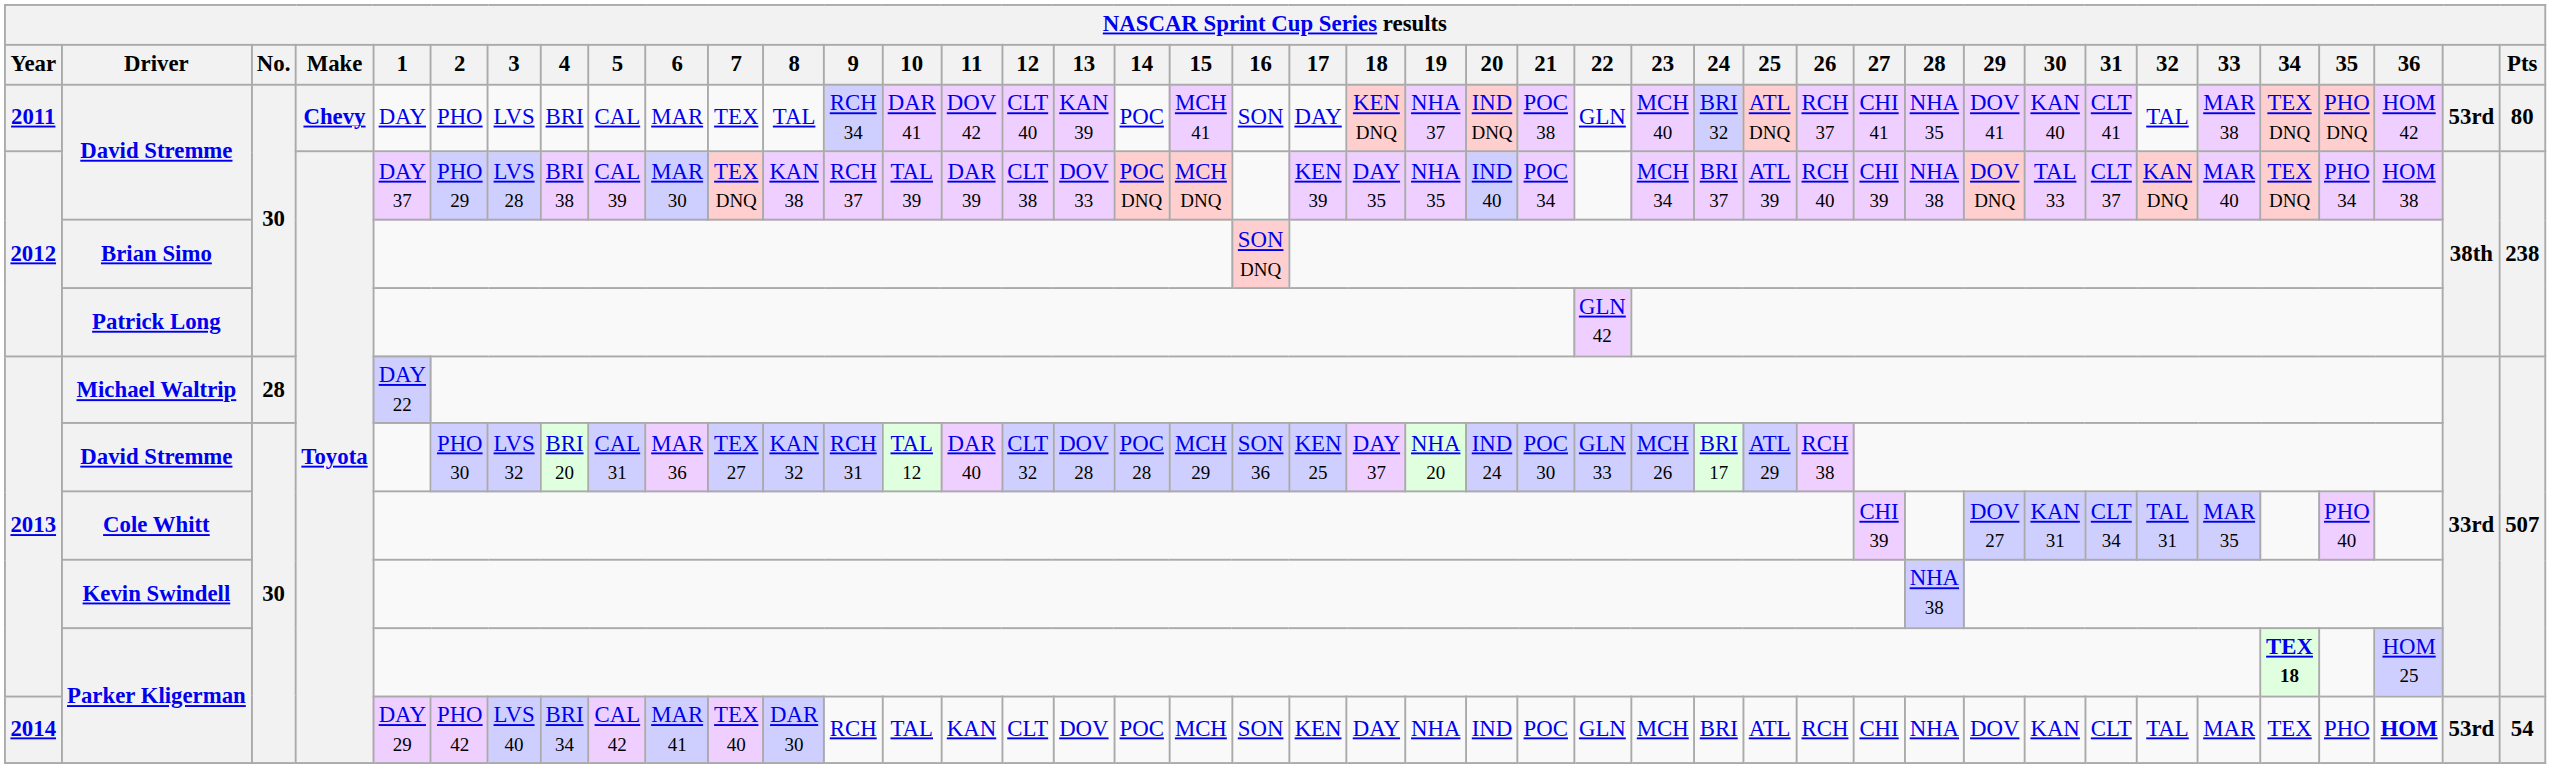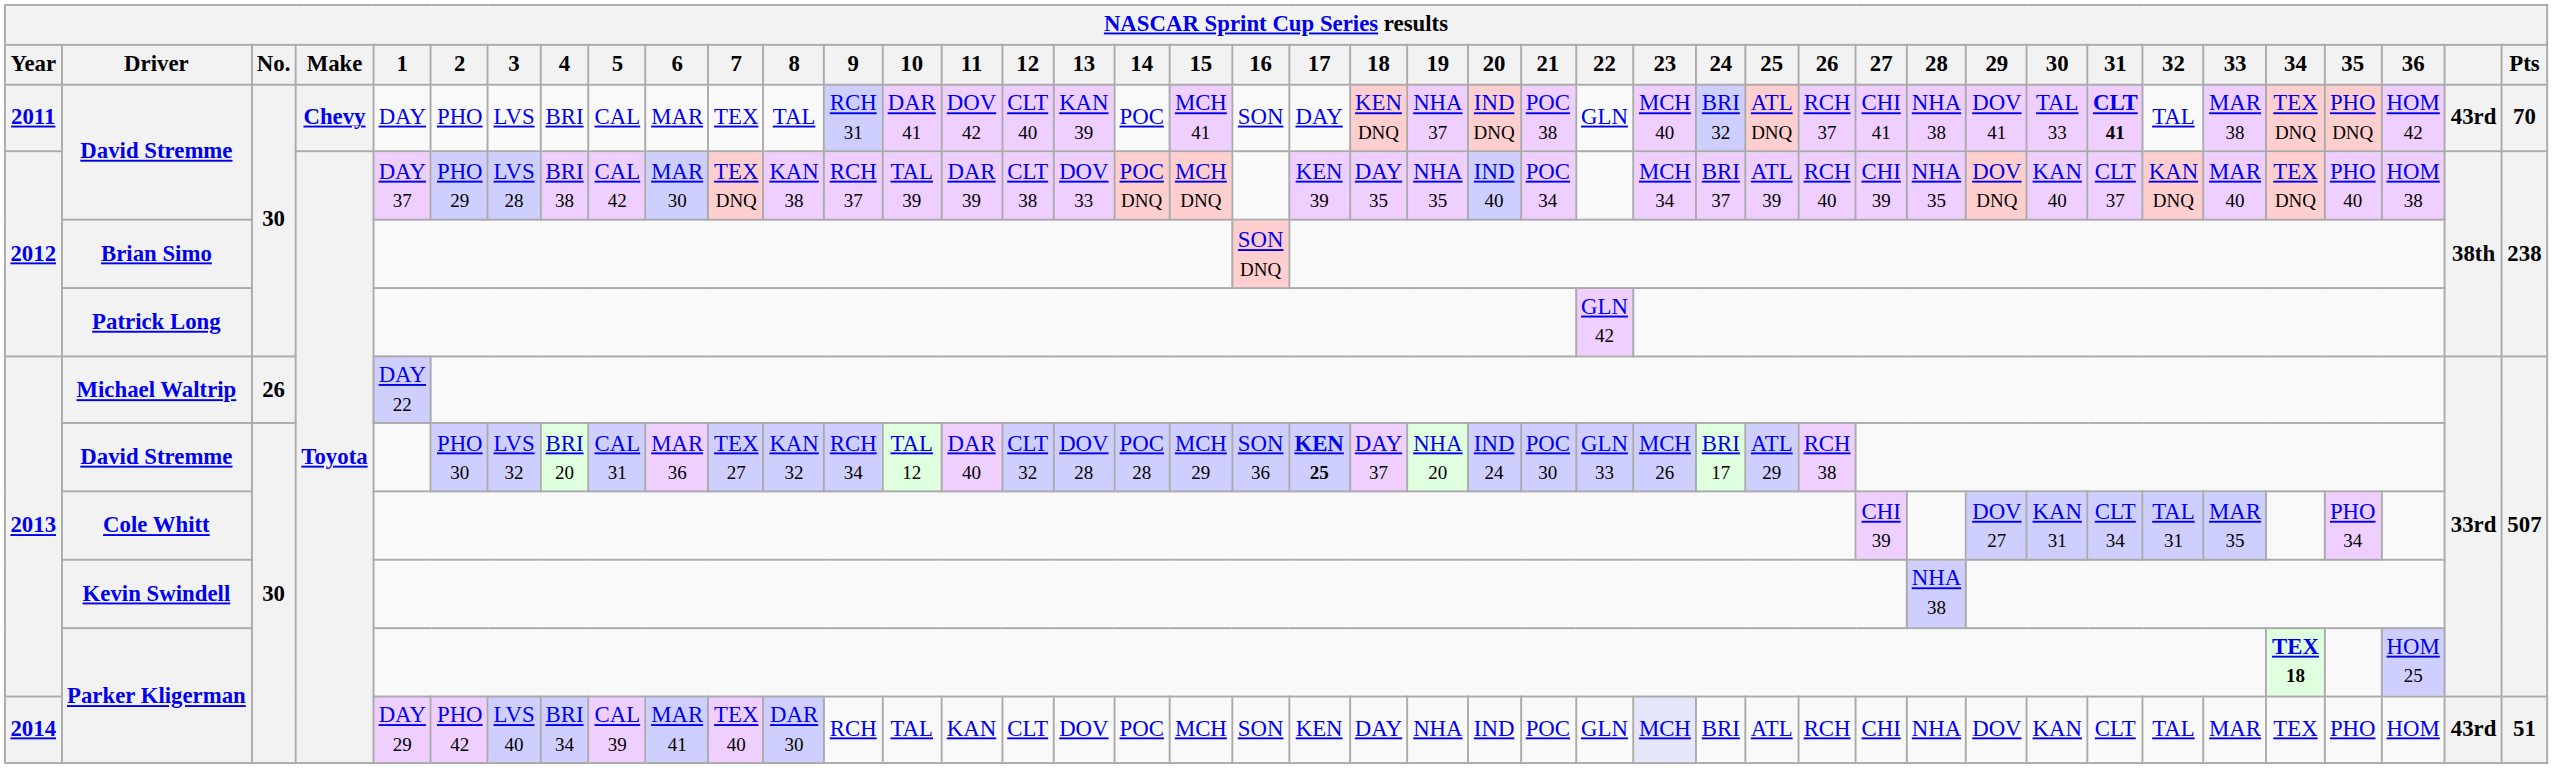 <table class="wikitable" style="text-align:center; font-size:75%">
 <tr>
 <th colspan=45><a href='#'>NASCAR Sprint Cup Series</a> results</th>
 </tr>
 <tr>
 <th>Year</th>
 <th>Driver</th>
 <th>No.</th>
 <th>Make</th>
 <th>1</th>
 <th>2</th>
 <th>3</th>
 <th>4</th>
 <th>5</th>
 <th>6</th>
 <th>7</th>
 <th>8</th>
 <th>9</th>
 <th>10</th>
 <th>11</th>
 <th>12</th>
 <th>13</th>
 <th>14</th>
 <th>15</th>
 <th>16</th>
 <th>17</th>
 <th>18</th>
 <th>19</th>
 <th>20</th>
 <th>21</th>
 <th>22</th>
 <th>23</th>
 <th>24</th>
 <th>25</th>
 <th>26</th>
 <th>27</th>
 <th>28</th>
 <th>29</th>
 <th>30</th>
 <th>31</th>
 <th>32</th>
 <th>33</th>
 <th>34</th>
 <th>35</th>
 <th>36</th>
 <th></th>
 <th>Pts</th>
 </tr>
 <tr>
 <th><a href='#'>2011</a></th>
 <th rowspan=2><a href='#'>David Stremme</a></th>
 <th rowspan=4>30</th>
 <th><a href='#'>Chevy</a></th>
 <td><a href='#'>DAY</a></td>
 <td><a href='#'>PHO</a></td>
 <td><a href='#'>LVS</a></td>
 <td><a href='#'>BRI</a></td>
 <td><a href='#'>CAL</a></td>
 <td><a href='#'>MAR</a></td>
 <td><a href='#'>TEX</a></td>
 <td><a href='#'>TAL</a></td>
-<td style="background:#CFCFFF;"><a href='#'>RCH</a><br><small>34</small></td>
+<td style="background:#CFCFFF;"><a href='#'>RCH</a><br><small>31</small></td>
 <td style="background:#EFCFFF;"><a href='#'>DAR</a><br><small>41</small></td>
 <td style="background:#EFCFFF;"><a href='#'>DOV</a><br><small>42</small></td>
 <td style="background:#EFCFFF;"><a href='#'>CLT</a><br><small>40</small></td>
 <td style="background:#EFCFFF;"><a href='#'>KAN</a><br><small>39</small></td>
 <td><a href='#'>POC</a></td>
 <td style="background:#EFCFFF;"><a href='#'>MCH</a><br><small>41</small></td>
 <td><a href='#'>SON</a></td>
 <td><a href='#'>DAY</a></td>
 <td style="background:#FFCFCF;"><a href='#'>KEN</a><br><small>DNQ</small></td>
 <td style="background:#EFCFFF;"><a href='#'>NHA</a><br><small>37</small></td>
 <td style="background:#FFCFCF;"><a href='#'>IND</a><br><small>DNQ</small></td>
 <td style="background:#EFCFFF;"><a href='#'>POC</a><br><small>38</small></td>
 <td><a href='#'>GLN</a></td>
 <td style="background:#EFCFFF;"><a href='#'>MCH</a><br><small>40</small></td>
 <td style="background:#CFCFFF;"><a href='#'>BRI</a><br><small>32</small></td>
 <td style="background:#FFCFCF;"><a href='#'>ATL</a><br><small>DNQ</small></td>
 <td style="background:#EFCFFF;"><a href='#'>RCH</a><br><small>37</small></td>
 <td style="background:#EFCFFF;"><a href='#'>CHI</a><br><small>41</small></td>
-<td style="background:#EFCFFF;"><a href='#'>NHA</a><br><small>35</small></td>
+<td style="background:#EFCFFF;"><a href='#'>NHA</a><br><small>38</small></td>
 <td style="background:#EFCFFF;"><a href='#'>DOV</a><br><small>41</small></td>
-<td style="background:#EFCFFF;"><a href='#'>KAN</a><br><small>40</small></td>
-<td style="background:#EFCFFF;"><a href='#'>CLT</a><br><small>41</small></td>
+<td style="background:#EFCFFF;"><a href='#'>TAL</a><br><small>33</small></td>
+<td style="background:#EFCFFF;"><strong><a href='#'>CLT</a><br><small>41</small></strong></td>
 <td><a href='#'>TAL</a></td>
 <td style="background:#EFCFFF;"><a href='#'>MAR</a><br><small>38</small></td>
 <td style="background:#FFCFCF;"><a href='#'>TEX</a><br><small>DNQ</small></td>
 <td style="background:#FFCFCF;"><a href='#'>PHO</a><br><small>DNQ</small></td>
 <td style="background:#EFCFFF;"><a href='#'>HOM</a><br><small>42</small></td>
-<th>53rd</th>
-<th>80</th>
+<th>43rd</th>
+<th>70</th>
 </tr>
 <tr>
 <th rowspan=3><a href='#'>2012</a></th>
 <th rowspan=9><a href='#'>Toyota</a></th>
 <td style="background:#EFCFFF;"><a href='#'>DAY</a><br><small>37</small></td>
 <td style="background:#CFCFFF;"><a href='#'>PHO</a><br><small>29</small></td>
 <td style="background:#CFCFFF;"><a href='#'>LVS</a><br><small>28</small></td>
 <td style="background:#EFCFFF;"><a href='#'>BRI</a><br><small>38</small></td>
-<td style="background:#EFCFFF;"><a href='#'>CAL</a><br><small>39</small></td>
+<td style="background:#EFCFFF;"><a href='#'>CAL</a><br><small>42</small></td>
 <td style="background:#CFCFFF;"><a href='#'>MAR</a><br><small>30</small></td>
 <td style="background:#FFCFCF;"><a href='#'>TEX</a><br><small>DNQ</small></td>
 <td style="background:#EFCFFF;"><a href='#'>KAN</a><br><small>38</small></td>
 <td style="background:#EFCFFF;"><a href='#'>RCH</a><br><small>37</small></td>
 <td style="background:#EFCFFF;"><a href='#'>TAL</a><br><small>39</small></td>
 <td style="background:#EFCFFF;"><a href='#'>DAR</a><br><small>39</small></td>
 <td style="background:#EFCFFF;"><a href='#'>CLT</a><br><small>38</small></td>
 <td style="background:#EFCFFF;"><a href='#'>DOV</a><br><small>33</small></td>
 <td style="background:#FFCFCF;"><a href='#'>POC</a><br><small>DNQ</small></td>
 <td style="background:#FFCFCF;"><a href='#'>MCH</a><br><small>DNQ</small></td>
 <td colspan=1></td>
 <td style="background:#EFCFFF;"><a href='#'>KEN</a><br><small>39</small></td>
 <td style="background:#EFCFFF;"><a href='#'>DAY</a><br><small>35</small></td>
 <td style="background:#EFCFFF;"><a href='#'>NHA</a><br><small>35</small></td>
 <td style="background:#CFCFFF;"><a href='#'>IND</a><br><small>40</small></td>
 <td style="background:#EFCFFF;"><a href='#'>POC</a><br><small>34</small></td>
 <td colspan=1></td>
 <td style="background:#EFCFFF;"><a href='#'>MCH</a><br><small>34</small></td>
 <td style="background:#EFCFFF;"><a href='#'>BRI</a><br><small>37</small></td>
 <td style="background:#EFCFFF;"><a href='#'>ATL</a><br><small>39</small></td>
 <td style="background:#EFCFFF;"><a href='#'>RCH</a><br><small>40</small></td>
 <td style="background:#EFCFFF;"><a href='#'>CHI</a><br><small>39</small></td>
-<td style="background:#EFCFFF;"><a href='#'>NHA</a><br><small>38</small></td>
+<td style="background:#EFCFFF;"><a href='#'>NHA</a><br><small>35</small></td>
 <td style="background:#FFCFCF;"><a href='#'>DOV</a><br><small>DNQ</small></td>
-<td style="background:#EFCFFF;"><a href='#'>TAL</a><br><small>33</small></td>
+<td style="background:#EFCFFF;"><a href='#'>KAN</a><br><small>40</small></td>
 <td style="background:#EFCFFF;"><a href='#'>CLT</a><br><small>37</small></td>
 <td style="background:#FFCFCF;"><a href='#'>KAN</a><br><small>DNQ</small></td>
 <td style="background:#EFCFFF;"><a href='#'>MAR</a><br><small>40</small></td>
 <td style="background:#FFCFCF;"><a href='#'>TEX</a><br><small>DNQ</small></td>
-<td style="background:#EFCFFF;"><a href='#'>PHO</a><br><small>34</small></td>
+<td style="background:#EFCFFF;"><a href='#'>PHO</a><br><small>40</small></td>
 <td style="background:#EFCFFF;"><a href='#'>HOM</a><br><small>38</small></td>
 <th rowspan=3>38th</th>
 <th rowspan=3>238</th>
 </tr>
 <tr>
 <th><a href='#'>Brian Simo</a></th>
 <td colspan=15></td>
 <td style="background:#FFCFCF;"><a href='#'>SON</a><br><small>DNQ</small></td>
 <td colspan=20></td>
 </tr>
 <tr>
 <th><a href='#'>Patrick Long</a></th>
 <td colspan=21></td>
 <td style="background:#EFCFFF;"><a href='#'>GLN</a><br><small>42</small></td>
 <td colspan=14></td>
 </tr>
 <tr>
 <th rowspan=5><a href='#'>2013</a></th>
 <th><a href='#'>Michael Waltrip</a></th>
-<th>28</th>
+<th>26</th>
 <td style="background:#cfcfff;"><a href='#'>DAY</a><br><small>22</small></td>
 <td colspan=35></td>
 <th rowspan=5>33rd</th>
 <th rowspan=5>507</th>
 </tr>
 <tr>
 <th><a href='#'>David Stremme</a></th>
 <th rowspan=5>30</th>
 <td colspan=1></td>
 <td style="background:#CFCFFF;"><a href='#'>PHO</a><br><small>30</small></td>
 <td style="background:#CFCFFF;"><a href='#'>LVS</a><br><small>32</small></td>
 <td style="background:#DFFFDF;"><a href='#'>BRI</a><br><small>20</small></td>
 <td style="background:#CFCFFF;"><a href='#'>CAL</a><br><small>31</small></td>
 <td style="background:#EFCFFF;"><a href='#'>MAR</a><br><small>36</small></td>
 <td style="background:#CFCFFF;"><a href='#'>TEX</a><br><small>27</small></td>
 <td style="background:#CFCFFF;"><a href='#'>KAN</a><br><small>32</small></td>
-<td style="background:#CFCFFF;"><a href='#'>RCH</a><br><small>31</small></td>
+<td style="background:#CFCFFF;"><a href='#'>RCH</a><br><small>34</small></td>
 <td style="background:#DFFFDF;"><a href='#'>TAL</a><br><small>12</small></td>
 <td style="background:#EFCFFF;"><a href='#'>DAR</a><br><small>40</small></td>
 <td style="background:#CFCFFF;"><a href='#'>CLT</a><br><small>32</small></td>
 <td style="background:#CFCFFF;"><a href='#'>DOV</a><br><small>28</small></td>
 <td style="background:#CFCFFF;"><a href='#'>POC</a><br><small>28</small></td>
 <td style="background:#CFCFFF;"><a href='#'>MCH</a><br><small>29</small></td>
 <td style="background:#CFCFFF;"><a href='#'>SON</a><br><small>36</small></td>
-<td style="background:#CFCFFF;"><a href='#'>KEN</a><br><small>25</small></td>
+<td style="background:#CFCFFF;"><strong><a href='#'>KEN</a><br><small>25</small></strong></td>
 <td style="background:#EFCFFF;"><a href='#'>DAY</a><br><small>37</small></td>
 <td style="background:#DFFFDF;"><a href='#'>NHA</a><br><small>20</small></td>
 <td style="background:#CFCFFF;"><a href='#'>IND</a><br><small>24</small></td>
 <td style="background:#CFCFFF;"><a href='#'>POC</a><br><small>30</small></td>
 <td style="background:#CFCFFF;"><a href='#'>GLN</a><br><small>33</small></td>
 <td style="background:#CFCFFF;"><a href='#'>MCH</a><br><small>26</small></td>
 <td style="background:#DFFFDF;"><a href='#'>BRI</a><br><small>17</small></td>
 <td style="background:#CFCFFF;"><a href='#'>ATL</a><br><small>29</small></td>
 <td style="background:#EFCFFF;"><a href='#'>RCH</a><br><small>38</small></td>
 <td colspan=10></td>
 </tr>
 <tr>
 <th><a href='#'>Cole Whitt</a></th>
 <td colspan=26></td>
 <td style="background:#EFCFFF;"><a href='#'>CHI</a><br><small>39</small></td>
 <td colspan=1></td>
 <td style="background:#CFCFFF;"><a href='#'>DOV</a><br><small>27</small></td>
 <td style="background:#CFCFFF;"><a href='#'>KAN</a><br><small>31</small></td>
 <td style="background:#CFCFFF;"><a href='#'>CLT</a><br><small>34</small></td>
 <td style="background:#CFCFFF;"><a href='#'>TAL</a><br><small>31</small></td>
 <td style="background:#CFCFFF;"><a href='#'>MAR</a><br><small>35</small></td>
 <td colspan=1></td>
-<td style="background:#EFCFFF;"><a href='#'>PHO</a><br><small>40</small></td>
+<td style="background:#EFCFFF;"><a href='#'>PHO</a><br><small>34</small></td>
 <td colspan=1></td>
 </tr>
 <tr>
 <th><a href='#'>Kevin Swindell</a></th>
 <td colspan=27></td>
 <td style="background:#CFCFFF;"><a href='#'>NHA</a><br><small>38</small></td>
 <td colspan=8></td>
 </tr>
 <tr>
 <th rowspan=2><a href='#'>Parker Kligerman</a></th>
 <td colspan=33></td>
 <td style="background:#DFFFDF;"><strong><a href='#'>TEX</a><br><small>18</small></strong></td>
 <td colspan=1></td>
 <td style="background:#CFCFFF;"><a href='#'>HOM</a><br><small>25</small></td>
 </tr>
 <tr>
 <th><a href='#'>2014</a></th>
 <td style="background:#EFCFFF;"><a href='#'>DAY</a><br><small>29</small></td>
 <td style="background:#EFCFFF;"><a href='#'>PHO</a><br><small>42</small></td>
 <td style="background:#CFCFFF;"><a href='#'>LVS</a><br><small>40</small></td>
 <td style="background:#CFCFFF;"><a href='#'>BRI</a><br><small>34</small></td>
-<td style="background:#EFCFFF;"><a href='#'>CAL</a><br><small>42</small></td>
+<td style="background:#EFCFFF;"><a href='#'>CAL</a><br><small>39</small></td>
 <td style="background:#CFCFFF;"><a href='#'>MAR</a><br><small>41</small></td>
 <td style="background:#EFCFFF;"><a href='#'>TEX</a><br><small>40</small></td>
 <td style="background:#CFCFFF;"><a href='#'>DAR</a><br><small>30</small></td>
 <td><a href='#'>RCH</a></td>
 <td><a href='#'>TAL</a></td>
 <td><a href='#'>KAN</a></td>
 <td><a href='#'>CLT</a></td>
 <td><a href='#'>DOV</a></td>
 <td><a href='#'>POC</a></td>
 <td><a href='#'>MCH</a></td>
 <td><a href='#'>SON</a></td>
 <td><a href='#'>KEN</a></td>
 <td><a href='#'>DAY</a></td>
 <td><a href='#'>NHA</a></td>
 <td><a href='#'>IND</a></td>
 <td><a href='#'>POC</a></td>
 <td><a href='#'>GLN</a></td>
-<td><a href='#'>MCH</a></td>
+<td style="background: lavender;"><a href='#'>MCH</a></td>
 <td><a href='#'>BRI</a></td>
 <td><a href='#'>ATL</a></td>
 <td><a href='#'>RCH</a></td>
 <td><a href='#'>CHI</a></td>
 <td><a href='#'>NHA</a></td>
 <td><a href='#'>DOV</a></td>
 <td><a href='#'>KAN</a></td>
 <td><a href='#'>CLT</a></td>
 <td><a href='#'>TAL</a></td>
 <td><a href='#'>MAR</a></td>
 <td><a href='#'>TEX</a></td>
 <td><a href='#'>PHO</a></td>
-<td><strong><a href='#'>HOM</a></strong></td>
-<th>53rd</th>
-<th>54</th>
+<td><a href='#'>HOM</a></td>
+<th>43rd</th>
+<th>51</th>
 </tr>
 </table>
